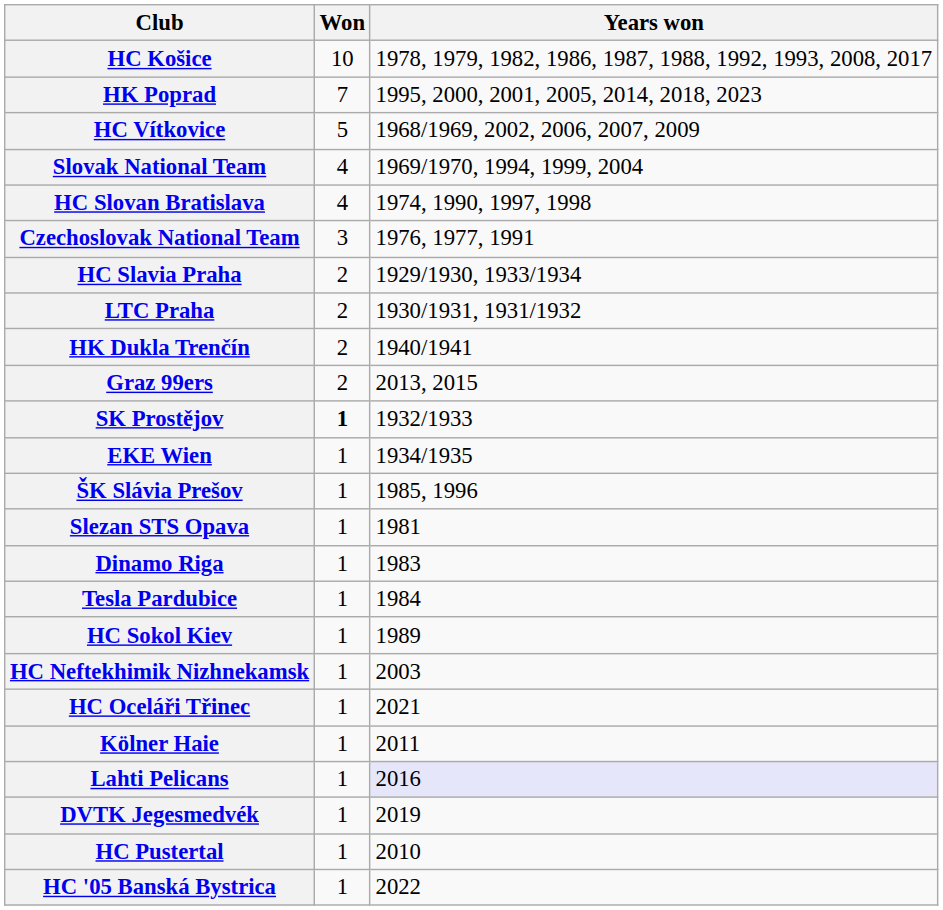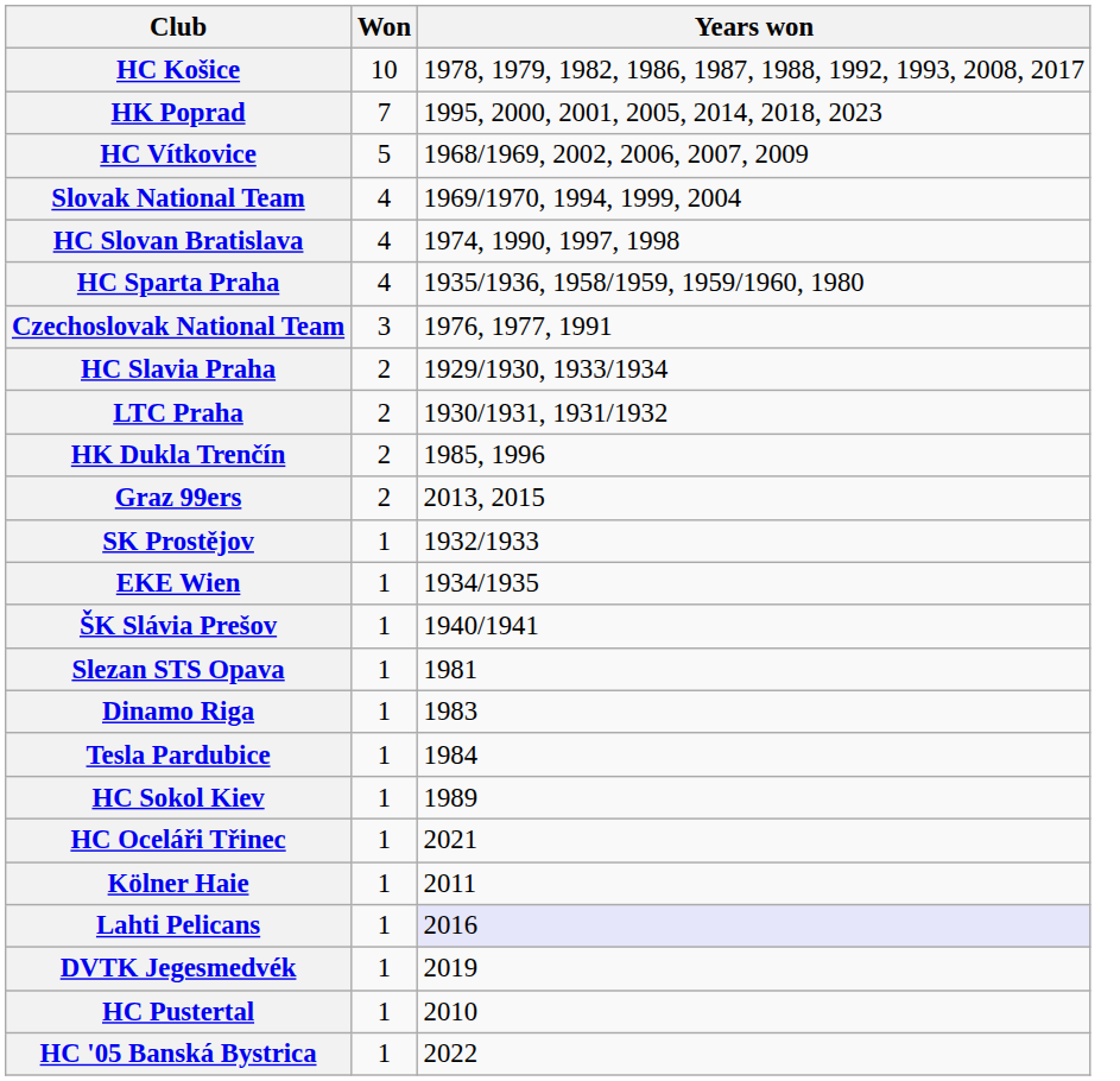 <table class="wikitable plainrowheaders sortable">
 <tr>
 <th scope=col>Club</th>
 <th scope=col>Won</th>
 <th scope=col>Years won</th>
 </tr>
 <tr>
 <th scope=row> <a href='#'>HC Košice</a></th>
 <td align=center>10</td>
 <td>1978, 1979, 1982, 1986, 1987, 1988, 1992, 1993, 2008, 2017</td>
 </tr>
 <tr>
 <th scope=row> <a href='#'>HK Poprad</a></th>
 <td align=center>7</td>
 <td>1995, 2000, 2001, 2005, 2014, 2018, 2023</td>
 </tr>
 <tr>
 <th scope=row> <a href='#'>HC Vítkovice</a></th>
 <td align=center>5</td>
 <td>1968/1969, 2002, 2006, 2007, 2009</td>
 </tr>
 <tr>
 <th scope=row> <a href='#'>Slovak National Team</a></th>
 <td align=center>4</td>
 <td>1969/1970, 1994, 1999, 2004</td>
 </tr>
 <tr>
 <th scope=row> <a href='#'>HC Slovan Bratislava</a></th>
 <td align=center>4</td>
 <td>1974, 1990, 1997, 1998</td>
 </tr>
 <tr>
+<th scope=row> <a href='#'>HC Sparta Praha</a></th>
+<td align=center>4</td>
+<td>1935/1936, 1958/1959, 1959/1960, 1980</td>
+</tr>
+<tr>
 <th scope=row> <a href='#'>Czechoslovak National Team</a></th>
 <td align=center>3</td>
 <td>1976, 1977, 1991</td>
 </tr>
 <tr>
 <th scope=row> <a href='#'>HC Slavia Praha</a></th>
 <td align=center>2</td>
 <td>1929/1930, 1933/1934</td>
 </tr>
 <tr>
 <th scope=row> <a href='#'>LTC Praha</a></th>
 <td align=center>2</td>
 <td>1930/1931, 1931/1932</td>
 </tr>
 <tr>
 <th scope=row> <a href='#'>HK Dukla Trenčín</a></th>
 <td align=center>2</td>
-<td>1940/1941</td>
+<td>1985, 1996</td>
 </tr>
 <tr>
 <th scope="row"> <a href='#'>Graz 99ers</a></th>
 <td align="center">2</td>
 <td>2013, 2015</td>
 </tr>
 <tr>
 <th scope=row> <a href='#'>SK Prostějov</a></th>
-<td align=center><strong>1</strong></td>
+<td align=center>1</td>
 <td>1932/1933</td>
 </tr>
 <tr>
 <th scope=row> <a href='#'>EKE Wien</a></th>
 <td align=center>1</td>
 <td>1934/1935</td>
 </tr>
 <tr>
 <th scope=row> <a href='#'>ŠK Slávia Prešov</a></th>
 <td align=center>1</td>
-<td>1985, 1996</td>
+<td>1940/1941</td>
 </tr>
 <tr>
 <th scope=row> <a href='#'>Slezan STS Opava</a></th>
 <td align=center>1</td>
 <td>1981</td>
 </tr>
 <tr>
 <th scope=row> <a href='#'>Dinamo Riga</a></th>
 <td align=center>1</td>
 <td>1983</td>
 </tr>
 <tr>
 <th scope=row> <a href='#'>Tesla Pardubice</a></th>
 <td align=center>1</td>
 <td>1984</td>
 </tr>
 <tr>
 <th scope=row> <a href='#'>HC Sokol Kiev</a></th>
 <td align=center>1</td>
 <td>1989</td>
-</tr>
-<tr>
-<th scope=row> <a href='#'>HC Neftekhimik Nizhnekamsk</a></th>
-<td align=center>1</td>
-<td>2003</td>
 </tr>
 <tr>
 <th scope=row> <a href='#'>HC Oceláři Třinec</a></th>
 <td align=center>1</td>
 <td>2021</td>
 </tr>
 <tr>
 <th scope=row> <a href='#'>Kölner Haie</a></th>
 <td align=center>1</td>
 <td>2011</td>
 </tr>
 <tr>
 <th scope=row> <a href='#'>Lahti Pelicans</a></th>
 <td align=center>1</td>
 <td style="background: lavender;">2016</td>
 </tr>
 <tr>
 <th scope=row> <a href='#'>DVTK Jegesmedvék</a></th>
 <td align=center>1</td>
 <td>2019</td>
 </tr>
 <tr>
 <th scope=row> <a href='#'>HC Pustertal</a></th>
 <td align=center>1</td>
 <td>2010</td>
 </tr>
 <tr>
 <th scope=row> <a href='#'>HC '05 Banská Bystrica</a></th>
 <td align=center>1</td>
 <td>2022</td>
 </tr>
 </table>
